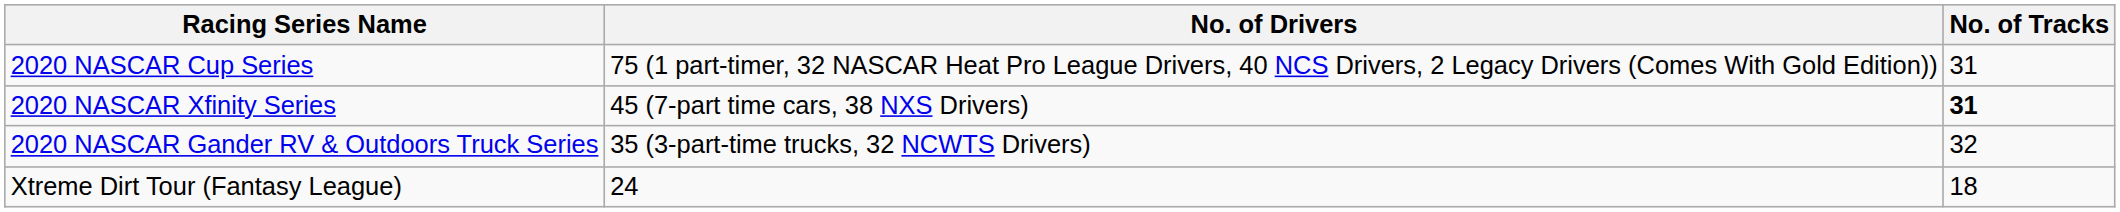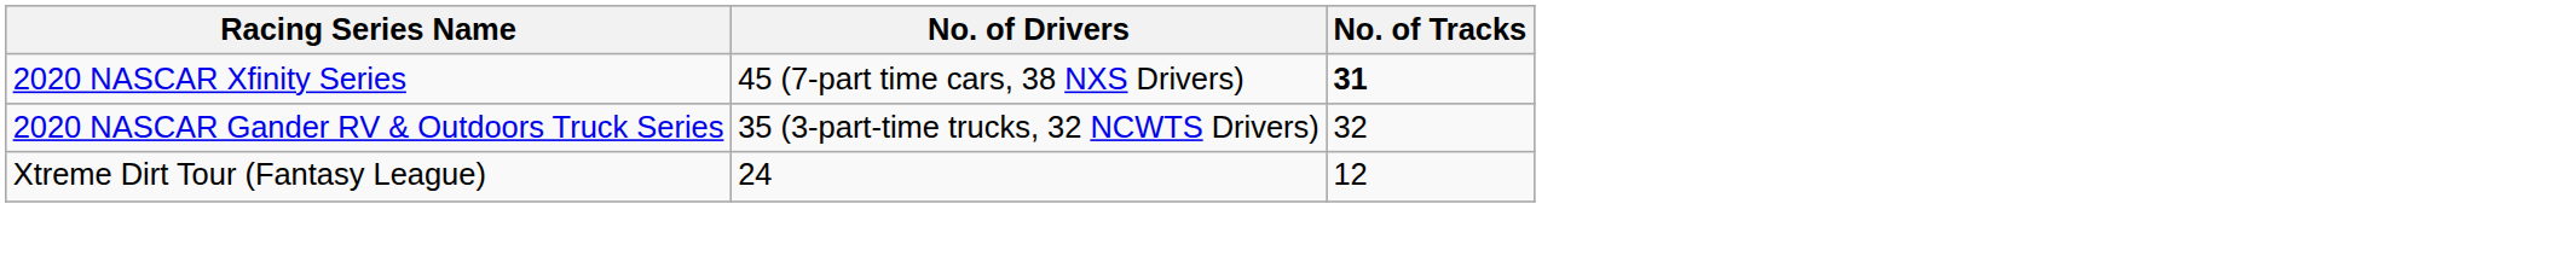 <table class="wikitable">
 <tr>
 <th>Racing Series Name</th>
 <th>No. of Drivers</th>
 <th>No. of Tracks</th>
-</tr>
-<tr>
-<td><a href='#'>2020 NASCAR Cup Series</a></td>
-<td>75 (1 part-timer, 32 NASCAR Heat Pro League Drivers, 40 <a href='#'>NCS</a> Drivers, 2 Legacy Drivers (Comes With Gold Edition))</td>
-<td>31</td>
 </tr>
 <tr>
 <td><a href='#'>2020 NASCAR Xfinity Series</a></td>
 <td>45 (7-part time cars, 38 <a href='#'>NXS</a> Drivers)</td>
 <td><strong>31</strong></td>
 </tr>
 <tr>
 <td><a href='#'>2020 NASCAR Gander RV & Outdoors Truck Series</a></td>
 <td>35 (3-part-time trucks, 32 <a href='#'>NCWTS</a> Drivers)</td>
 <td>32</td>
 </tr>
 <tr>
 <td>Xtreme Dirt Tour (Fantasy League)</td>
 <td>24</td>
-<td>18</td>
+<td>12</td>
 </tr>
 </table>
